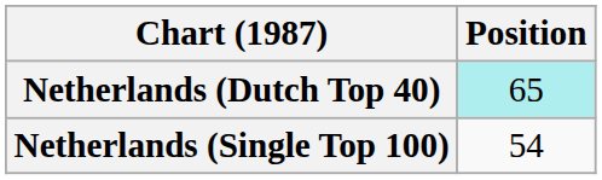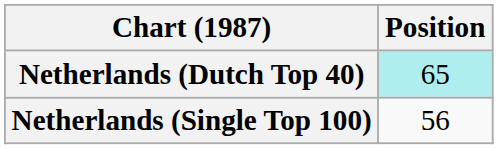 <table class="wikitable plainrowheaders" style="text-align:center">
 <tr>
 <th scope="col">Chart (1987)</th>
 <th scope="col">Position</th>
 </tr>
 <tr>
 <th scope="row">Netherlands (Dutch Top 40)</th>
 <td style="background: paleturquoise;">65</td>
 </tr>
 <tr>
 <th scope="row">Netherlands (Single Top 100)</th>
-<td>54</td>
+<td>56</td>
 </tr>
 </table>
